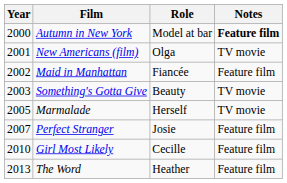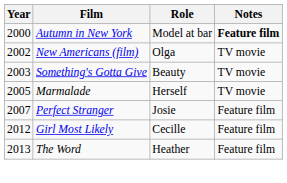 <table class="wikitable" style="font-size: 95%;">
 <tr>
 <th>Year</th>
 <th>Film</th>
 <th>Role</th>
 <th>Notes</th>
 </tr>
 <tr>
 <td>2000</td>
 <td><em><a href='#'>Autumn in New York</a></em></td>
 <td>Model at bar</td>
 <td><strong>Feature film</strong></td>
 </tr>
 <tr>
-<td>2001</td>
+<td>2002</td>
 <td><em><a href='#'>New Americans (film)</a></em></td>
 <td>Olga</td>
 <td>TV movie</td>
-</tr>
-<tr>
-<td>2002</td>
-<td><em><a href='#'>Maid in Manhattan</a></em></td>
-<td>Fiancée</td>
-<td>Feature film</td>
 </tr>
 <tr>
 <td>2003</td>
 <td><em><a href='#'>Something's Gotta Give</a></em></td>
 <td>Beauty</td>
 <td>TV movie</td>
 </tr>
 <tr>
 <td>2005</td>
 <td><em>Marmalade</em></td>
 <td>Herself</td>
 <td>TV movie</td>
 </tr>
 <tr>
 <td>2007</td>
 <td><em><a href='#'>Perfect Stranger</a></em></td>
 <td>Josie</td>
 <td>Feature film</td>
 </tr>
 <tr>
-<td>2010</td>
+<td>2012</td>
 <td><em><a href='#'>Girl Most Likely</a></em></td>
 <td>Cecille</td>
 <td>Feature film</td>
 </tr>
 <tr>
 <td>2013</td>
 <td><em>The Word</em></td>
 <td>Heather</td>
 <td>Feature film</td>
 </tr>
 </table>
